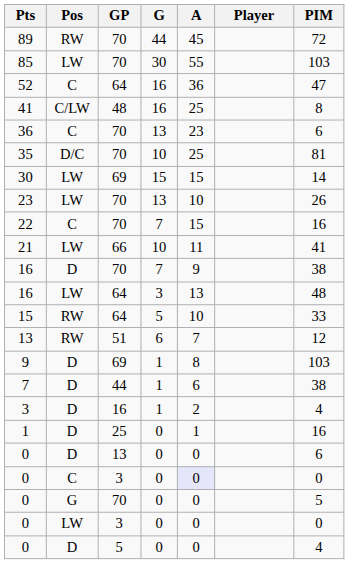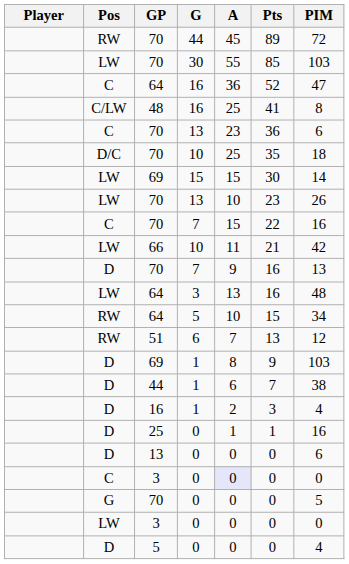 <table class="wikitable sortable" width="60%">
 <tr ALIGN="center">
-<th bgcolor="#DDDDFF" width="5%" title="Points">Pts</th>
+<th bgcolor="#DDDDFF" width="10%">Player</th>
 <th bgcolor="#DDDDFF" width="3%" title="Position">Pos</th>
 <th bgcolor="#DDDDFF" width="5%" title="Games played">GP</th>
 <th bgcolor="#DDDDFF" width="5%" title="Goals">G</th>
 <th bgcolor="#DDDDFF" width="5%" title="Assists">A</th>
-<th bgcolor="#DDDDFF" width="10%">Player</th>
+<th bgcolor="#DDDDFF" width="5%" title="Points">Pts</th>
 <th bgcolor="#DDDDFF" width="5%" title="Penalties in Minutes">PIM</th>
 </tr>
 <tr align="center">
-<td>89</td>
+<td align="right"></td>
 <td>RW</td>
 <td>70</td>
 <td>44</td>
 <td>45</td>
-<td align="right"></td>
+<td>89</td>
 <td>72</td>
 </tr>
 <tr align="center">
-<td>85</td>
+<td align="right"></td>
 <td>LW</td>
 <td>70</td>
 <td>30</td>
 <td>55</td>
-<td align="right"></td>
+<td>85</td>
 <td>103</td>
 </tr>
 <tr align="center">
-<td>52</td>
+<td align="right"></td>
 <td>C</td>
 <td>64</td>
 <td>16</td>
 <td>36</td>
-<td align="right"></td>
+<td>52</td>
 <td>47</td>
 </tr>
 <tr align="center">
-<td>41</td>
+<td align="right"></td>
 <td>C/LW</td>
 <td>48</td>
 <td>16</td>
 <td>25</td>
-<td align="right"></td>
+<td>41</td>
 <td>8</td>
 </tr>
 <tr align="center">
-<td>36</td>
+<td align="right"></td>
 <td>C</td>
 <td>70</td>
 <td>13</td>
 <td>23</td>
-<td align="right"></td>
+<td>36</td>
 <td>6</td>
 </tr>
 <tr align="center">
-<td>35</td>
+<td align="right"></td>
 <td>D/C</td>
 <td>70</td>
 <td>10</td>
 <td>25</td>
-<td align="right"></td>
-<td>81</td>
+<td>35</td>
+<td>18</td>
 </tr>
 <tr align="center">
-<td>30</td>
+<td align="right"></td>
 <td>LW</td>
 <td>69</td>
 <td>15</td>
 <td>15</td>
-<td align="right"></td>
+<td>30</td>
 <td>14</td>
 </tr>
 <tr align="center">
-<td>23</td>
+<td align="right"></td>
 <td>LW</td>
 <td>70</td>
 <td>13</td>
 <td>10</td>
-<td align="right"></td>
+<td>23</td>
 <td>26</td>
 </tr>
 <tr align="center">
-<td>22</td>
+<td align="right"></td>
 <td>C</td>
 <td>70</td>
 <td>7</td>
 <td>15</td>
-<td align="right"></td>
+<td>22</td>
 <td>16</td>
 </tr>
 <tr align="center">
-<td>21</td>
+<td align="right"></td>
 <td>LW</td>
 <td>66</td>
 <td>10</td>
 <td>11</td>
-<td align="right"></td>
-<td>41</td>
+<td>21</td>
+<td>42</td>
 </tr>
 <tr align="center">
-<td>16</td>
+<td align="right"></td>
 <td>D</td>
 <td>70</td>
 <td>7</td>
 <td>9</td>
-<td align="right"></td>
-<td>38</td>
+<td>16</td>
+<td>13</td>
 </tr>
 <tr align="center">
-<td>16</td>
+<td align="right"></td>
 <td>LW</td>
 <td>64</td>
 <td>3</td>
 <td>13</td>
-<td align="right"></td>
+<td>16</td>
 <td>48</td>
 </tr>
 <tr align="center">
-<td>15</td>
+<td align="right"></td>
 <td>RW</td>
 <td>64</td>
 <td>5</td>
 <td>10</td>
-<td align="right"></td>
-<td>33</td>
+<td>15</td>
+<td>34</td>
 </tr>
 <tr align="center">
-<td>13</td>
+<td align="right"></td>
 <td>RW</td>
 <td>51</td>
 <td>6</td>
 <td>7</td>
-<td align="right"></td>
+<td>13</td>
 <td>12</td>
 </tr>
 <tr align="center">
-<td>9</td>
+<td align="right"></td>
 <td>D</td>
 <td>69</td>
 <td>1</td>
 <td>8</td>
-<td align="right"></td>
+<td>9</td>
 <td>103</td>
 </tr>
 <tr align="center">
-<td>7</td>
+<td align="right"></td>
 <td>D</td>
 <td>44</td>
 <td>1</td>
 <td>6</td>
-<td align="right"></td>
+<td>7</td>
 <td>38</td>
 </tr>
 <tr align="center">
-<td>3</td>
+<td align="right"></td>
 <td>D</td>
 <td>16</td>
 <td>1</td>
 <td>2</td>
-<td align="right"></td>
+<td>3</td>
 <td>4</td>
 </tr>
 <tr align="center">
-<td>1</td>
+<td align="right"></td>
 <td>D</td>
 <td>25</td>
 <td>0</td>
 <td>1</td>
-<td align="right"></td>
+<td>1</td>
 <td>16</td>
 </tr>
 <tr align="center">
-<td>0</td>
+<td align="right"></td>
 <td>D</td>
 <td>13</td>
 <td>0</td>
 <td>0</td>
-<td align="right"></td>
+<td>0</td>
 <td>6</td>
 </tr>
 <tr align="center">
-<td>0</td>
+<td align="right"></td>
 <td>C</td>
 <td>3</td>
 <td>0</td>
 <td style="background: lavender;">0</td>
-<td align="right"></td>
+<td>0</td>
 <td>0</td>
 </tr>
 <tr align="center">
-<td>0</td>
+<td align="right"></td>
 <td>G</td>
 <td>70</td>
 <td>0</td>
 <td>0</td>
-<td align="right"></td>
+<td>0</td>
 <td>5</td>
 </tr>
 <tr align="center">
-<td>0</td>
+<td align="right"></td>
 <td>LW</td>
 <td>3</td>
 <td>0</td>
 <td>0</td>
-<td align="right"></td>
+<td>0</td>
 <td>0</td>
 </tr>
 <tr align="center">
-<td>0</td>
+<td align="right"></td>
 <td>D</td>
 <td>5</td>
 <td>0</td>
 <td>0</td>
-<td align="right"></td>
+<td>0</td>
 <td>4</td>
 </tr>
 </table>
